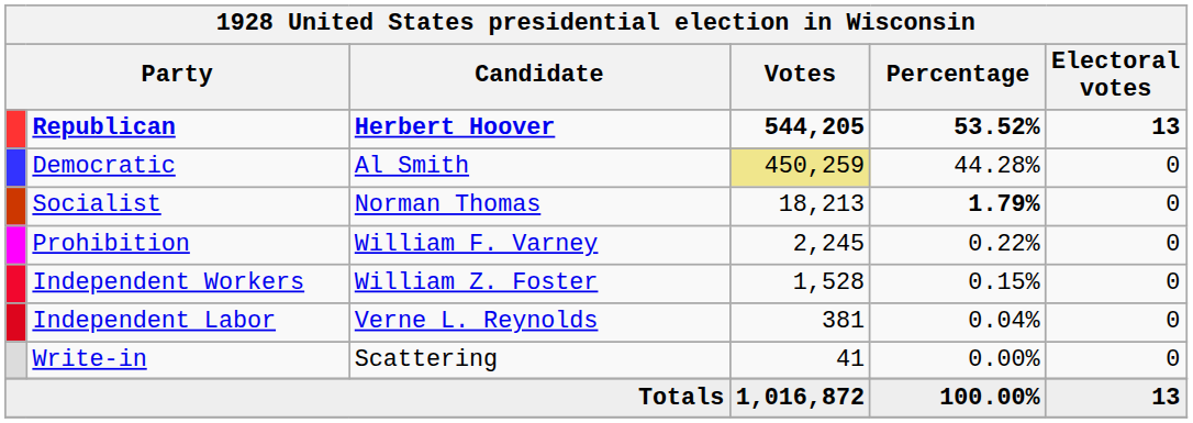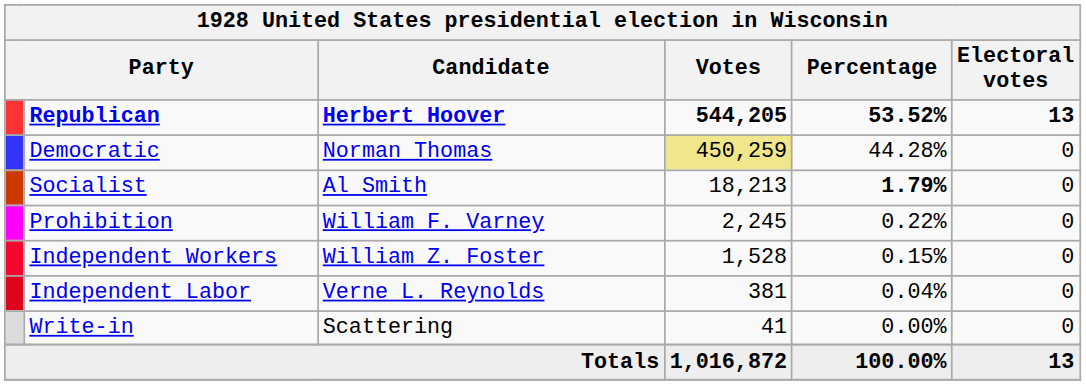 <table class="wikitable nowrap" style="font-size: 95%;">
 <tr>
 <th colspan="6">1928 United States presidential election in Wisconsin</th>
 </tr>
 <tr>
 <th colspan="2" style="width: 15em">Party</th>
 <th style="width: 17em">Candidate</th>
 <th style="width: 5em">Votes</th>
 <th style="width: 7em">Percentage</th>
 <th style="width: 5em">Electoral votes</th>
 </tr>
 <tr>
 <th style="background-color:#FF3333; width: 3px"></th>
 <td style="width: 130px"><strong><a href='#'>Republican</a></strong></td>
 <td><strong><a href='#'>Herbert Hoover</a></strong></td>
 <td align="right"><strong>544,205</strong></td>
 <td align="right"><strong>53.52%</strong></td>
 <td align="right"><strong>13</strong></td>
 </tr>
 <tr>
 <th style="background-color:#3333FF; width: 3px"></th>
 <td style="width: 130px"><a href='#'>Democratic</a></td>
-<td><a href='#'>Al Smith</a></td>
+<td><a href='#'>Norman Thomas</a></td>
 <td align="right" style="background: khaki;">450,259</td>
 <td align="right">44.28%</td>
 <td align="right">0</td>
 </tr>
 <tr>
 <th style="background-color:#CD3700; width: 3px"></th>
 <td style="width: 130px"><a href='#'>Socialist</a></td>
-<td><a href='#'>Norman Thomas</a></td>
+<td><a href='#'>Al Smith</a></td>
 <td align="right">18,213</td>
 <td align="right"><strong>1.79%</strong></td>
 <td align="right">0</td>
 </tr>
 <tr>
 <th style="background-color:#FF00FF; width: 3px"></th>
 <td style="width: 130px"><a href='#'>Prohibition</a></td>
 <td><a href='#'>William F. Varney</a></td>
 <td align="right">2,245</td>
 <td align="right">0.22%</td>
 <td align="right">0</td>
 </tr>
 <tr>
 <th style="background-color:#f2072e; width: 3px"></th>
 <td style="width: 130px"><a href='#'>Independent Workers</a></td>
 <td><a href='#'>William Z. Foster</a></td>
 <td align="right">1,528</td>
 <td align="right">0.15%</td>
 <td align="right">0</td>
 </tr>
 <tr>
 <th style="background-color:#DD051D; width: 3px"></th>
 <td style="width: 130px"><a href='#'>Independent Labor</a></td>
 <td><a href='#'>Verne L. Reynolds</a></td>
 <td align="right">381</td>
 <td align="right">0.04%</td>
 <td align="right">0</td>
 </tr>
 <tr>
 <th style="background-color:#DCDCDC; width: 3px"></th>
 <td style="width: 130px"><a href='#'>Write-in</a></td>
 <td>Scattering</td>
 <td align="right">41</td>
 <td align="right">0.00%</td>
 <td align="right">0</td>
 </tr>
 <tr>
 </tr>
 <tr bgcolor="#EEEEEE">
 <td colspan="3" align="right"><strong>Totals</strong></td>
 <td align="right"><strong>1,016,872</strong></td>
 <td align="right"><strong>100.00%</strong></td>
 <td align="right"><strong>13</strong></td>
 </tr>
 <tr>
 </tr>
 </table>
